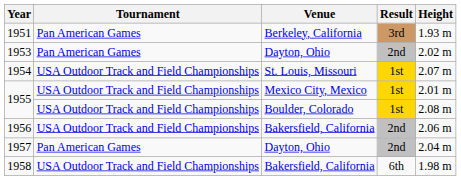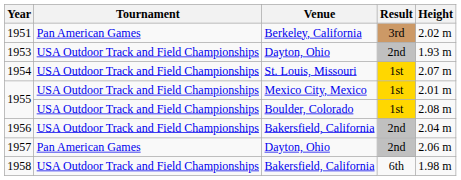 <table class="wikitable">
 <tr>
 <th>Year</th>
 <th>Tournament</th>
 <th>Venue</th>
 <th>Result</th>
 <th>Height</th>
 </tr>
 <tr>
 <td>1951</td>
 <td><a href='#'>Pan American Games</a></td>
 <td><a href='#'>Berkeley, California</a></td>
 <td bgcolor="cc9966" align="center">3rd</td>
-<td>1.93 m</td>
+<td>2.02 m</td>
 </tr>
 <tr>
 <td>1953</td>
-<td><a href='#'>Pan American Games</a></td>
+<td><a href='#'>USA Outdoor Track and Field Championships</a></td>
 <td><a href='#'>Dayton, Ohio</a></td>
 <td bgcolor="silver" align="center">2nd</td>
-<td>2.02 m</td>
+<td>1.93 m</td>
 </tr>
 <tr>
 <td>1954</td>
 <td><a href='#'>USA Outdoor Track and Field Championships</a></td>
 <td><a href='#'>St. Louis, Missouri</a></td>
 <td bgcolor="gold" align="center">1st</td>
 <td>2.07 m</td>
 </tr>
 <tr>
 <td rowspan=2>1955</td>
 <td><a href='#'>USA Outdoor Track and Field Championships</a></td>
 <td><a href='#'>Mexico City, Mexico</a></td>
 <td bgcolor="gold" align="center">1st</td>
 <td>2.01 m</td>
 </tr>
 <tr>
 <td><a href='#'>USA Outdoor Track and Field Championships</a></td>
 <td><a href='#'>Boulder, Colorado</a></td>
 <td bgcolor="gold" align="center">1st</td>
 <td>2.08 m</td>
 </tr>
 <tr>
 <td>1956</td>
 <td><a href='#'>USA Outdoor Track and Field Championships</a></td>
 <td><a href='#'>Bakersfield, California</a></td>
 <td bgcolor="silver" align="center">2nd</td>
-<td>2.06 m</td>
+<td>2.04 m</td>
 </tr>
 <tr>
 <td>1957</td>
 <td><a href='#'>Pan American Games</a></td>
 <td><a href='#'>Dayton, Ohio</a></td>
 <td bgcolor="silver" align="center">2nd</td>
-<td>2.04 m</td>
+<td>2.06 m</td>
 </tr>
 <tr>
 <td>1958</td>
 <td><a href='#'>USA Outdoor Track and Field Championships</a></td>
 <td><a href='#'>Bakersfield, California</a></td>
 <td align="center">6th</td>
 <td>1.98 m</td>
 </tr>
 </table>
